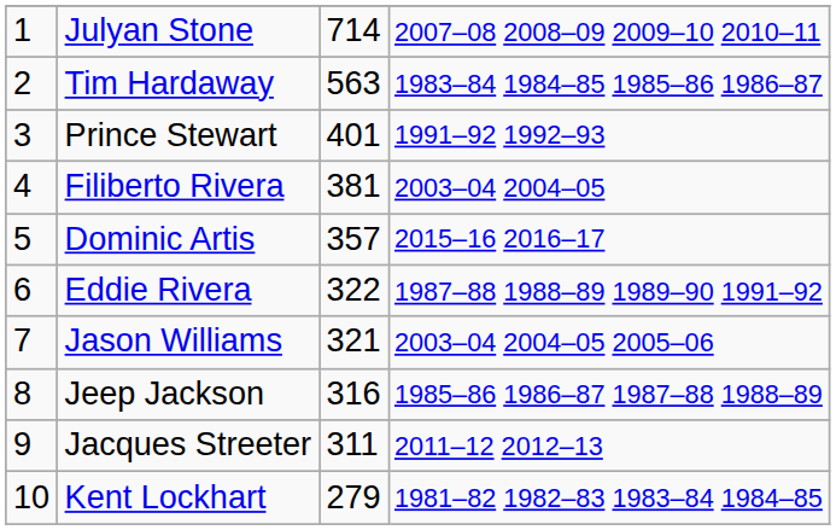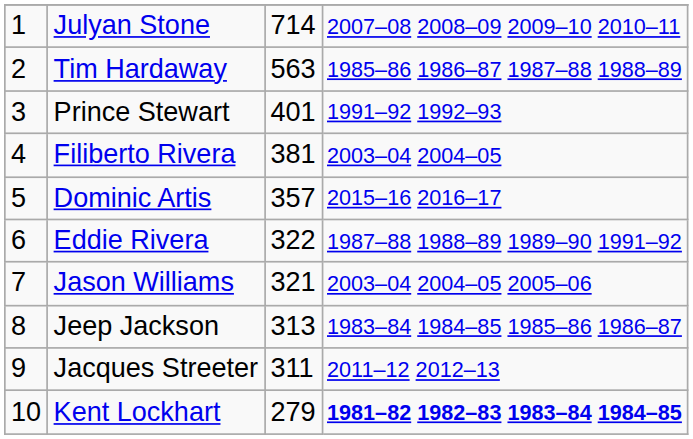 <table class="wikitable">
 <tr>
 </tr>
 <tr>
 <td>1</td>
 <td><a href='#'>Julyan Stone</a></td>
 <td>714</td>
 <td style="font-size:80%;"><a href='#'>2007–08</a> <a href='#'>2008–09</a> <a href='#'>2009–10</a> <a href='#'>2010–11</a></td>
 </tr>
 <tr>
 <td>2</td>
 <td><a href='#'>Tim Hardaway</a></td>
 <td>563</td>
-<td style="font-size:80%;"><a href='#'>1983–84</a> <a href='#'>1984–85</a> <a href='#'>1985–86</a> <a href='#'>1986–87</a></td>
+<td style="font-size:80%;"><a href='#'>1985–86</a> <a href='#'>1986–87</a> <a href='#'>1987–88</a> <a href='#'>1988–89</a></td>
 </tr>
 <tr>
 <td>3</td>
 <td>Prince Stewart</td>
 <td>401</td>
 <td style="font-size:80%;"><a href='#'>1991–92</a> <a href='#'>1992–93</a></td>
 </tr>
 <tr>
 <td>4</td>
 <td><a href='#'>Filiberto Rivera</a></td>
 <td>381</td>
 <td style="font-size:80%;"><a href='#'>2003–04</a> <a href='#'>2004–05</a></td>
 </tr>
 <tr>
 <td>5</td>
 <td><a href='#'>Dominic Artis</a></td>
 <td>357</td>
 <td style="font-size:80%;"><a href='#'>2015–16</a> <a href='#'>2016–17</a></td>
 </tr>
 <tr>
 <td>6</td>
 <td><a href='#'>Eddie Rivera</a></td>
 <td>322</td>
 <td style="font-size:80%;"><a href='#'>1987–88</a> <a href='#'>1988–89</a> <a href='#'>1989–90</a> <a href='#'>1991–92</a></td>
 </tr>
 <tr>
 <td>7</td>
 <td><a href='#'>Jason Williams</a></td>
 <td>321</td>
 <td style="font-size:80%;"><a href='#'>2003–04</a> <a href='#'>2004–05</a> <a href='#'>2005–06</a></td>
 </tr>
 <tr>
 <td>8</td>
 <td>Jeep Jackson</td>
-<td>316</td>
-<td style="font-size:80%;"><a href='#'>1985–86</a> <a href='#'>1986–87</a> <a href='#'>1987–88</a> <a href='#'>1988–89</a></td>
+<td>313</td>
+<td style="font-size:80%;"><a href='#'>1983–84</a> <a href='#'>1984–85</a> <a href='#'>1985–86</a> <a href='#'>1986–87</a></td>
 </tr>
 <tr>
 <td>9</td>
 <td>Jacques Streeter</td>
 <td>311</td>
 <td style="font-size:80%;"><a href='#'>2011–12</a> <a href='#'>2012–13</a></td>
 </tr>
 <tr>
 <td>10</td>
 <td><a href='#'>Kent Lockhart</a></td>
 <td>279</td>
-<td style="font-size:80%;"><a href='#'>1981–82</a> <a href='#'>1982–83</a> <a href='#'>1983–84</a> <a href='#'>1984–85</a></td>
+<td style="font-size:80%;"><strong><a href='#'>1981–82</a> <a href='#'>1982–83</a> <a href='#'>1983–84</a> <a href='#'>1984–85</a></strong></td>
 </tr>
 </table>
